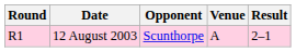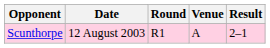 <table class="wikitable">
 <tr>
+<th>Opponent</th>
+<th>Date</th>
 <th>Round</th>
-<th>Date</th>
-<th>Opponent</th>
 <th>Venue</th>
 <th>Result</th>
 </tr>
 <tr style="background-color: #ffd0e3;">
+<td><a href='#'>Scunthorpe</a></td>
+<td>12 August 2003</td>
 <td>R1</td>
-<td>12 August 2003</td>
-<td><a href='#'>Scunthorpe</a></td>
 <td>A</td>
 <td>2–1</td>
 </tr>
 </table>
